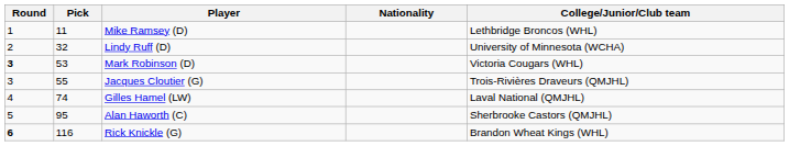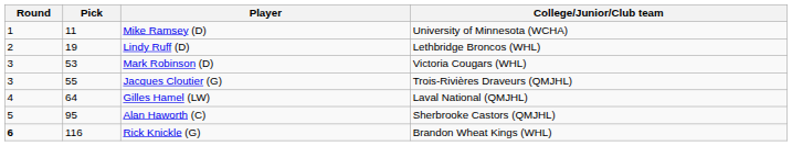 <table class="wikitable">
 <tr>
 <th bgcolor="#DDDDFF" width="5%">Round</th>
 <th bgcolor="#DDDDFF" width="5%">Pick</th>
 <th bgcolor="#DDDDFF" width="25%">Player</th>
-<th bgcolor="#DDDDFF" width="12.5%">Nationality</th>
 <th bgcolor="#DDDDFF" width="32.5%">College/Junior/Club team</th>
 </tr>
 <tr>
 <td>1</td>
 <td>11</td>
 <td><a href='#'>Mike Ramsey</a> (D)</td>
-<td></td>
+<td>University of Minnesota (WCHA)</td>
+</tr>
+<tr>
+<td>2</td>
+<td>19</td>
+<td><a href='#'>Lindy Ruff</a> (D)</td>
 <td>Lethbridge Broncos (WHL)</td>
 </tr>
 <tr>
-<td>2</td>
-<td>32</td>
-<td><a href='#'>Lindy Ruff</a> (D)</td>
-<td></td>
-<td>University of Minnesota (WCHA)</td>
-</tr>
-<tr>
-<td><strong>3</strong></td>
+<td>3</td>
 <td>53</td>
 <td><a href='#'>Mark Robinson</a> (D)</td>
-<td></td>
 <td>Victoria Cougars (WHL)</td>
 </tr>
 <tr>
 <td>3</td>
 <td>55</td>
 <td><a href='#'>Jacques Cloutier</a> (G)</td>
-<td></td>
 <td>Trois-Rivières Draveurs (QMJHL)</td>
 </tr>
 <tr>
 <td>4</td>
-<td>74</td>
+<td>64</td>
 <td><a href='#'>Gilles Hamel</a> (LW)</td>
-<td></td>
 <td>Laval National (QMJHL)</td>
 </tr>
 <tr>
 <td>5</td>
 <td>95</td>
 <td><a href='#'>Alan Haworth</a> (C)</td>
-<td></td>
 <td>Sherbrooke Castors (QMJHL)</td>
 </tr>
 <tr>
 <td><strong>6</strong></td>
 <td>116</td>
 <td><a href='#'>Rick Knickle</a> (G)</td>
-<td></td>
 <td>Brandon Wheat Kings (WHL)</td>
 </tr>
 </table>
